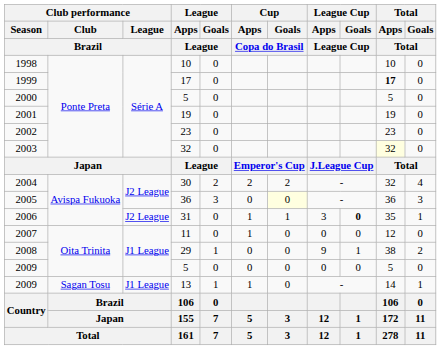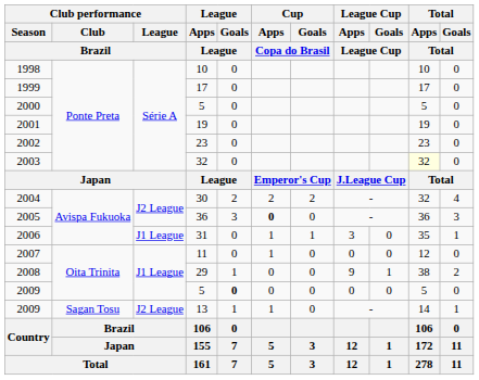 <table class="wikitable" style="text-align:center;">
 <tr>
 <th colspan=3>Club performance</th>
 <th colspan=2>League</th>
 <th colspan=2>Cup</th>
 <th colspan=2>League Cup</th>
 <th colspan=2>Total</th>
 </tr>
 <tr>
 <th>Season</th>
 <th>Club</th>
 <th>League</th>
 <th>Apps</th>
 <th>Goals</th>
 <th>Apps</th>
 <th>Goals</th>
 <th>Apps</th>
 <th>Goals</th>
 <th>Apps</th>
 <th>Goals</th>
 </tr>
 <tr>
 <th colspan=3>Brazil</th>
 <th colspan=2>League</th>
 <th colspan=2><a href='#'>Copa do Brasil</a></th>
 <th colspan=2>League Cup</th>
 <th colspan=2>Total</th>
 </tr>
 <tr>
 <td>1998</td>
 <td rowspan="6"><a href='#'>Ponte Preta</a></td>
 <td rowspan="6"><a href='#'>Série A</a></td>
 <td>10</td>
 <td>0</td>
 <td></td>
 <td></td>
 <td></td>
 <td></td>
 <td>10</td>
 <td>0</td>
 </tr>
 <tr>
 <td>1999</td>
 <td>17</td>
 <td>0</td>
 <td></td>
 <td></td>
 <td></td>
 <td></td>
-<td><strong>17</strong></td>
+<td>17</td>
 <td>0</td>
 </tr>
 <tr>
 <td>2000</td>
 <td>5</td>
 <td>0</td>
 <td></td>
 <td></td>
 <td></td>
 <td></td>
 <td>5</td>
 <td>0</td>
 </tr>
 <tr>
 <td>2001</td>
 <td>19</td>
 <td>0</td>
 <td></td>
 <td></td>
 <td></td>
 <td></td>
 <td>19</td>
 <td>0</td>
 </tr>
 <tr>
 <td>2002</td>
 <td>23</td>
 <td>0</td>
 <td></td>
 <td></td>
 <td></td>
 <td></td>
 <td>23</td>
 <td>0</td>
 </tr>
 <tr>
 <td>2003</td>
 <td>32</td>
 <td>0</td>
 <td></td>
 <td></td>
 <td></td>
 <td></td>
 <td style="background: lightyellow;">32</td>
 <td>0</td>
 </tr>
 <tr>
 <th colspan=3>Japan</th>
 <th colspan=2>League</th>
 <th colspan=2><a href='#'>Emperor's Cup</a></th>
 <th colspan=2><a href='#'>J.League Cup</a></th>
 <th colspan=2>Total</th>
 </tr>
 <tr>
 <td>2004</td>
 <td rowspan="3"><a href='#'>Avispa Fukuoka</a></td>
 <td rowspan="2"><a href='#'>J2 League</a></td>
 <td>30</td>
 <td>2</td>
 <td>2</td>
 <td>2</td>
 <td colspan="2">-</td>
 <td>32</td>
 <td>4</td>
 </tr>
 <tr>
 <td>2005</td>
 <td>36</td>
 <td>3</td>
+<td><strong>0</strong></td>
 <td>0</td>
-<td style="background: lightyellow;">0</td>
 <td colspan="2">-</td>
 <td>36</td>
 <td>3</td>
 </tr>
 <tr>
 <td>2006</td>
-<td><a href='#'>J2 League</a></td>
+<td><a href='#'>J1 League</a></td>
 <td>31</td>
 <td>0</td>
 <td>1</td>
 <td>1</td>
 <td>3</td>
-<td><strong>0</strong></td>
+<td>0</td>
 <td>35</td>
 <td>1</td>
 </tr>
 <tr>
 <td>2007</td>
 <td rowspan="3"><a href='#'>Oita Trinita</a></td>
 <td rowspan="3"><a href='#'>J1 League</a></td>
 <td>11</td>
 <td>0</td>
 <td>1</td>
 <td>0</td>
 <td>0</td>
 <td>0</td>
 <td>12</td>
 <td>0</td>
 </tr>
 <tr>
 <td>2008</td>
 <td>29</td>
 <td>1</td>
 <td>0</td>
 <td>0</td>
 <td>9</td>
 <td>1</td>
 <td>38</td>
 <td>2</td>
 </tr>
 <tr>
 <td>2009</td>
 <td>5</td>
-<td>0</td>
+<td><strong>0</strong></td>
 <td>0</td>
 <td>0</td>
 <td>0</td>
 <td>0</td>
 <td>5</td>
 <td>0</td>
 </tr>
 <tr>
 <td>2009</td>
 <td><a href='#'>Sagan Tosu</a></td>
-<td><a href='#'>J1 League</a></td>
+<td><a href='#'>J2 League</a></td>
 <td>13</td>
 <td>1</td>
 <td>1</td>
 <td>0</td>
 <td colspan="2">-</td>
 <td>14</td>
 <td>1</td>
 </tr>
 <tr>
 <th rowspan=2>Country</th>
 <th colspan=2>Brazil</th>
 <th>106</th>
 <th>0</th>
 <th></th>
 <th></th>
 <th></th>
 <th></th>
 <th>106</th>
 <th>0</th>
 </tr>
 <tr>
 <th colspan=2>Japan</th>
 <th>155</th>
 <th>7</th>
 <th>5</th>
 <th>3</th>
 <th>12</th>
 <th>1</th>
 <th>172</th>
 <th>11</th>
 </tr>
 <tr>
 <th colspan=3>Total</th>
 <th>161</th>
 <th>7</th>
 <th>5</th>
 <th>3</th>
 <th>12</th>
 <th>1</th>
 <th>278</th>
 <th>11</th>
 </tr>
 </table>
